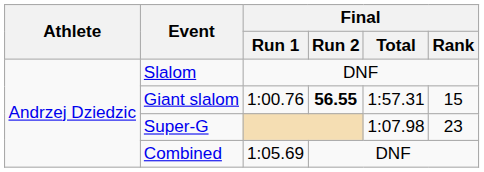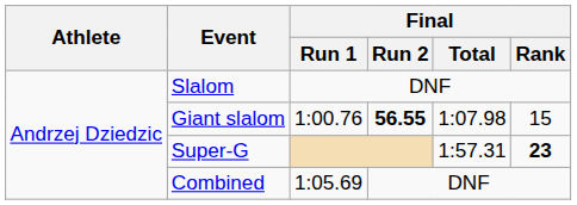 <table class="wikitable">
 <tr>
 <th rowspan="2">Athlete</th>
 <th rowspan="2">Event</th>
 <th colspan="4">Final</th>
 </tr>
 <tr>
 <th>Run 1</th>
 <th>Run 2</th>
 <th>Total</th>
 <th>Rank</th>
 </tr>
 <tr>
 <td rowspan=4><a href='#'>Andrzej Dziedzic</a></td>
 <td><a href='#'>Slalom</a></td>
 <td align="center" colspan=4>DNF</td>
 </tr>
 <tr>
 <td><a href='#'>Giant slalom</a></td>
 <td align="center">1:00.76</td>
 <td align="center"><strong>56.55</strong></td>
-<td align="center">1:57.31</td>
+<td align="center">1:07.98</td>
 <td align="center">15</td>
 </tr>
 <tr>
 <td><a href='#'>Super-G</a></td>
 <td colspan=2 bgcolor="wheat"></td>
-<td align="center">1:07.98</td>
-<td align="center">23</td>
+<td align="center">1:57.31</td>
+<td align="center"><strong>23</strong></td>
 </tr>
 <tr>
 <td><a href='#'>Combined</a></td>
 <td align="center">1:05.69</td>
 <td align="center" colspan=3>DNF</td>
 </tr>
 </table>
